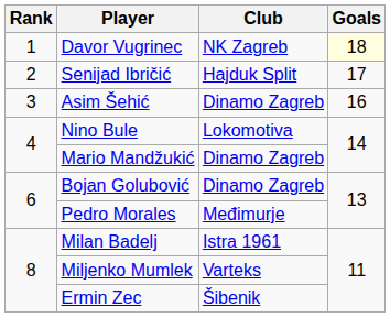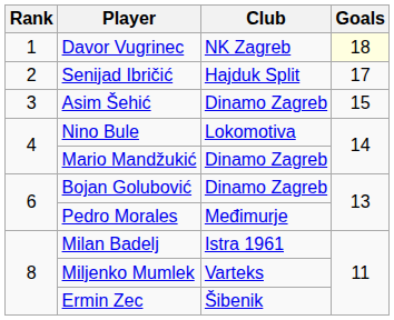 <table class="wikitable">
 <tr>
 <th width="40px">Rank</th>
 <th>Player</th>
 <th>Club</th>
 <th width="40px">Goals</th>
 </tr>
 <tr>
 <td align=center>1</td>
 <td> <a href='#'>Davor Vugrinec</a></td>
 <td><a href='#'>NK Zagreb</a></td>
 <td align=center style="background: lightyellow;">18</td>
 </tr>
 <tr>
 <td align=center>2</td>
 <td> <a href='#'>Senijad Ibričić</a></td>
 <td><a href='#'>Hajduk Split</a></td>
 <td align=center>17</td>
 </tr>
 <tr>
 <td align=center>3</td>
 <td> <a href='#'>Asim Šehić</a></td>
 <td><a href='#'>Dinamo Zagreb</a></td>
-<td align=center>16</td>
+<td align=center>15</td>
 </tr>
 <tr>
 <td rowspan=2 align="center">4</td>
 <td> <a href='#'>Nino Bule</a></td>
 <td><a href='#'>Lokomotiva</a></td>
 <td rowspan=2 align="center">14</td>
 </tr>
 <tr>
 <td> <a href='#'>Mario Mandžukić</a></td>
 <td><a href='#'>Dinamo Zagreb</a></td>
 </tr>
 <tr>
 <td rowspan=2 align="center">6</td>
 <td> <a href='#'>Bojan Golubović</a></td>
 <td><a href='#'>Dinamo Zagreb</a></td>
 <td rowspan=2 align="center">13</td>
 </tr>
 <tr>
 <td> <a href='#'>Pedro Morales</a></td>
 <td><a href='#'>Međimurje</a></td>
 </tr>
 <tr>
 <td rowspan=3 align="center">8</td>
 <td> <a href='#'>Milan Badelj</a></td>
 <td><a href='#'>Istra 1961</a></td>
 <td rowspan=3 align="center">11</td>
 </tr>
 <tr>
 <td> <a href='#'>Miljenko Mumlek</a></td>
 <td><a href='#'>Varteks</a></td>
 </tr>
 <tr>
 <td> <a href='#'>Ermin Zec</a></td>
 <td><a href='#'>Šibenik</a></td>
 </tr>
 <tr>
 </tr>
 </table>
